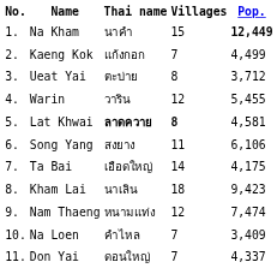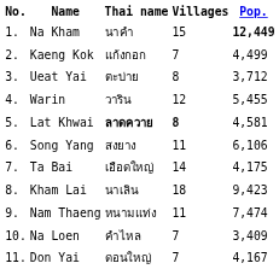 <table>
 <tr>
 <th>No.</th>
 <th>Name</th>
 <th>Thai name</th>
 <th>Villages</th>
 <th><a href='#'>Pop.</a></th>
 </tr>
 <tr>
 <td>1.</td>
 <td>Na Kham</td>
 <td>นาคำ</td>
 <td>15</td>
 <td><strong>12,449</strong></td>
 <td></td>
 </tr>
 <tr>
 <td>2.</td>
 <td>Kaeng Kok</td>
 <td>แก้งกอก</td>
 <td>7</td>
 <td>4,499</td>
 <td></td>
 </tr>
 <tr>
 <td>3.</td>
 <td>Ueat Yai</td>
 <td>ตะบ่าย</td>
 <td>8</td>
 <td>3,712</td>
 <td></td>
 </tr>
 <tr>
 <td>4.</td>
 <td>Warin</td>
 <td>วาริน</td>
 <td>12</td>
 <td>5,455</td>
 <td></td>
 </tr>
 <tr>
 <td>5.</td>
 <td>Lat Khwai</td>
 <td><strong>ลาดควาย</strong></td>
 <td><strong>8</strong></td>
 <td>4,581</td>
 <td></td>
 </tr>
 <tr>
 <td>6.</td>
 <td>Song Yang</td>
 <td>สงยาง</td>
 <td>11</td>
 <td>6,106</td>
 <td></td>
 </tr>
 <tr>
 <td>7.</td>
 <td>Ta Bai</td>
 <td>เอือดใหญ่</td>
 <td>14</td>
 <td>4,175</td>
 <td></td>
 </tr>
 <tr>
 <td>8.</td>
 <td>Kham Lai</td>
 <td>นาเลิน</td>
 <td>18</td>
 <td>9,423</td>
 <td></td>
 </tr>
 <tr>
 <td>9.</td>
 <td>Nam Thaeng</td>
 <td>หนามแท่ง</td>
-<td>12</td>
+<td>11</td>
 <td>7,474</td>
 <td></td>
 </tr>
 <tr>
 <td>10.</td>
 <td>Na Loen</td>
 <td>คำไหล</td>
 <td>7</td>
 <td>3,409</td>
 <td></td>
 </tr>
 <tr>
 <td>11.</td>
 <td>Don Yai</td>
 <td>ดอนใหญ่</td>
 <td>7</td>
-<td>4,337</td>
+<td>4,167</td>
 <td></td>
 </tr>
 </table>
